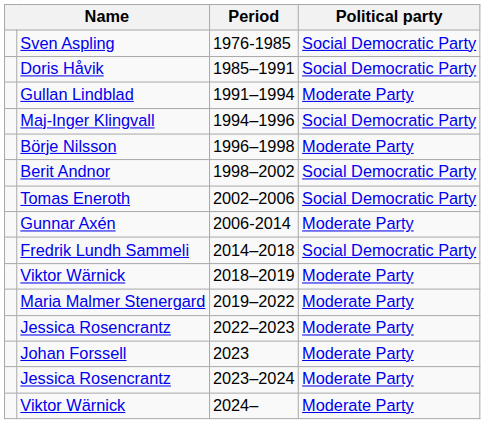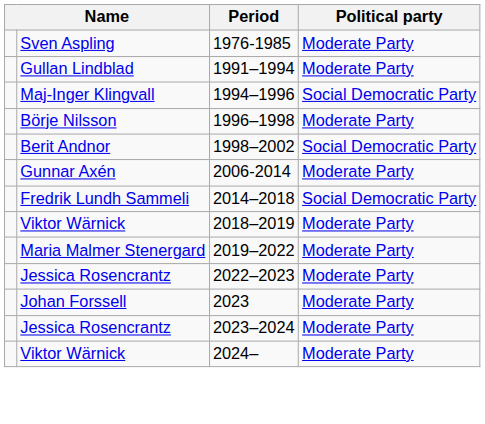 <table class="wikitable">
 <tr>
 <th colspan="2">Name</th>
 <th>Period</th>
 <th>Political party</th>
 </tr>
 <tr>
 <td bgcolor=> </td>
 <td><a href='#'>Sven Aspling</a></td>
 <td>1976-1985</td>
-<td><a href='#'>Social Democratic Party</a></td>
-</tr>
-<tr>
-<td bgcolor=> </td>
-<td><a href='#'>Doris Håvik</a></td>
-<td>1985–1991</td>
-<td><a href='#'>Social Democratic Party</a></td>
+<td><a href='#'>Moderate Party</a></td>
 </tr>
 <tr>
 <td bgcolor=> </td>
 <td><a href='#'>Gullan Lindblad</a></td>
 <td>1991–1994</td>
 <td><a href='#'>Moderate Party</a></td>
 </tr>
 <tr>
 <td bgcolor=> </td>
 <td><a href='#'>Maj-Inger Klingvall</a></td>
 <td>1994–1996</td>
 <td><a href='#'>Social Democratic Party</a></td>
 </tr>
 <tr>
 <td bgcolor=> </td>
 <td><a href='#'>Börje Nilsson</a></td>
 <td>1996–1998</td>
 <td><a href='#'>Moderate Party</a></td>
 </tr>
 <tr>
 <td bgcolor=> </td>
 <td><a href='#'>Berit Andnor</a></td>
 <td>1998–2002</td>
-<td><a href='#'>Social Democratic Party</a></td>
-</tr>
-<tr>
-<td bgcolor=> </td>
-<td><a href='#'>Tomas Eneroth</a></td>
-<td>2002–2006</td>
 <td><a href='#'>Social Democratic Party</a></td>
 </tr>
 <tr>
 <td bgcolor=> </td>
 <td><a href='#'>Gunnar Axén</a></td>
 <td>2006-2014</td>
 <td><a href='#'>Moderate Party</a></td>
 </tr>
 <tr>
 <td bgcolor=> </td>
 <td><a href='#'>Fredrik Lundh Sammeli</a></td>
 <td>2014–2018</td>
 <td><a href='#'>Social Democratic Party</a></td>
 </tr>
 <tr>
 <td bgcolor=> </td>
 <td><a href='#'>Viktor Wärnick</a></td>
 <td>2018–2019</td>
 <td><a href='#'>Moderate Party</a></td>
 </tr>
 <tr>
 <td bgcolor=> </td>
 <td><a href='#'>Maria Malmer Stenergard</a></td>
 <td>2019–2022</td>
 <td><a href='#'>Moderate Party</a></td>
 </tr>
 <tr>
 <td bgcolor=> </td>
 <td><a href='#'>Jessica Rosencrantz</a></td>
 <td>2022–2023</td>
 <td><a href='#'>Moderate Party</a></td>
 </tr>
 <tr>
 <td bgcolor=> </td>
 <td><a href='#'>Johan Forssell</a></td>
 <td>2023</td>
 <td><a href='#'>Moderate Party</a></td>
 </tr>
 <tr>
 <td bgcolor=> </td>
 <td><a href='#'>Jessica Rosencrantz</a></td>
 <td>2023–2024</td>
 <td><a href='#'>Moderate Party</a></td>
 </tr>
 <tr>
 <td bgcolor=> </td>
 <td><a href='#'>Viktor Wärnick</a></td>
 <td>2024–</td>
 <td><a href='#'>Moderate Party</a></td>
 </tr>
 </table>
